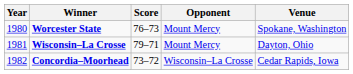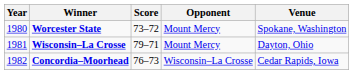 <table class="wikitable">
 <tr>
 <th>Year</th>
 <th>Winner</th>
 <th>Score</th>
 <th>Opponent</th>
 <th>Venue</th>
 </tr>
 <tr>
 <td><a href='#'>1980</a></td>
 <td><strong><a href='#'>Worcester State</a></strong></td>
-<td>76–73</td>
+<td>73–72</td>
 <td><a href='#'>Mount Mercy</a></td>
 <td><a href='#'>Spokane, Washington</a></td>
 </tr>
 <tr>
 <td><a href='#'>1981</a></td>
 <td><strong><a href='#'>Wisconsin–La Crosse</a></strong></td>
 <td>79–71</td>
 <td><a href='#'>Mount Mercy</a></td>
 <td><a href='#'>Dayton, Ohio</a></td>
 </tr>
 <tr>
 <td><a href='#'>1982</a></td>
 <td><strong><a href='#'>Concordia–Moorhead</a></strong></td>
-<td>73–72</td>
+<td>76–73</td>
 <td><a href='#'>Wisconsin–La Crosse</a></td>
 <td><a href='#'>Cedar Rapids, Iowa</a></td>
 </tr>
 </table>
